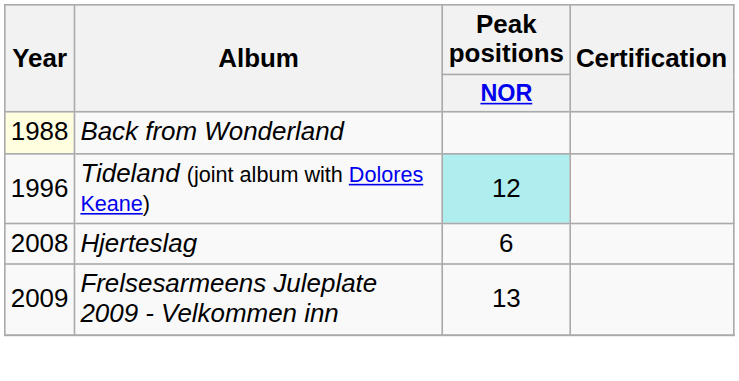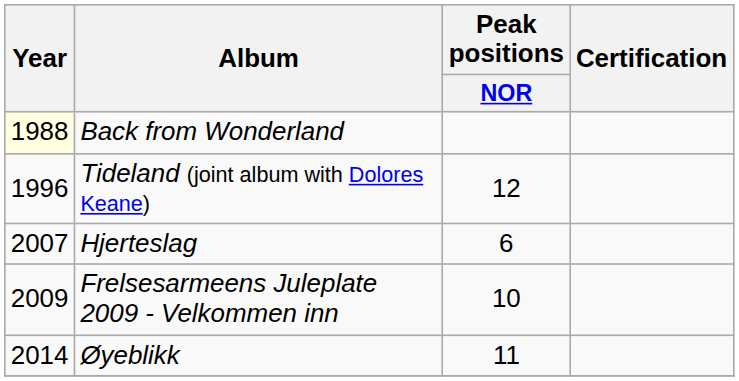 <table class="wikitable">
 <tr>
 <th align="center" rowspan="2" width="10">Year</th>
 <th align="center" rowspan="2" width="220">Album</th>
 <th align="center" colspan="1" width="20">Peak positions</th>
 <th align="center" rowspan="2" width="70">Certification</th>
 </tr>
 <tr>
 <th scope="col" style="width:3em;font-size:90%;"><a href='#'>NOR</a><br></th>
 </tr>
 <tr>
 <td style="background: lightyellow; text-align:center;">1988</td>
 <td><em>Back from Wonderland</em></td>
 <td style="text-align:center;"></td>
 <td style="text-align:center;"></td>
 </tr>
 <tr>
 <td style="text-align:center;">1996</td>
 <td><em>Tideland</em> <small>(joint album with <a href='#'>Dolores Keane</a>)</small></td>
-<td style="background: paleturquoise; text-align:center;">12</td>
+<td style="text-align:center;">12</td>
 <td style="text-align:center;"></td>
 </tr>
 <tr>
-<td style="text-align:center;">2008</td>
+<td style="text-align:center;">2007</td>
 <td><em>Hjerteslag</em></td>
 <td style="text-align:center;">6</td>
 <td style="text-align:center;"></td>
 </tr>
 <tr>
 <td style="text-align:center;">2009</td>
 <td><em>Frelsesarmeens Juleplate 2009 - Velkommen inn</em></td>
-<td style="text-align:center;">13</td>
+<td style="text-align:center;">10</td>
+<td style="text-align:center;"></td>
+</tr>
+<tr>
+<td style="text-align:center;">2014</td>
+<td><em>Øyeblikk</em></td>
+<td style="text-align:center;">11</td>
 <td style="text-align:center;"></td>
 </tr>
 <tr>
 </tr>
 </table>
